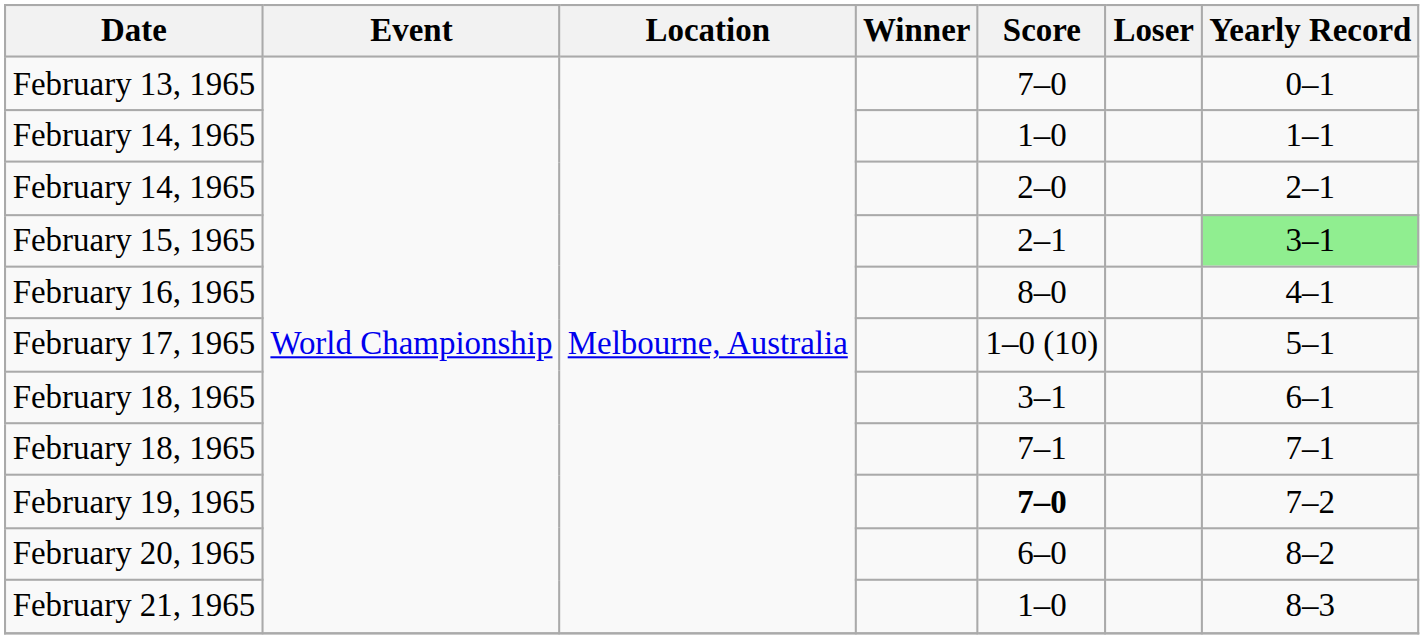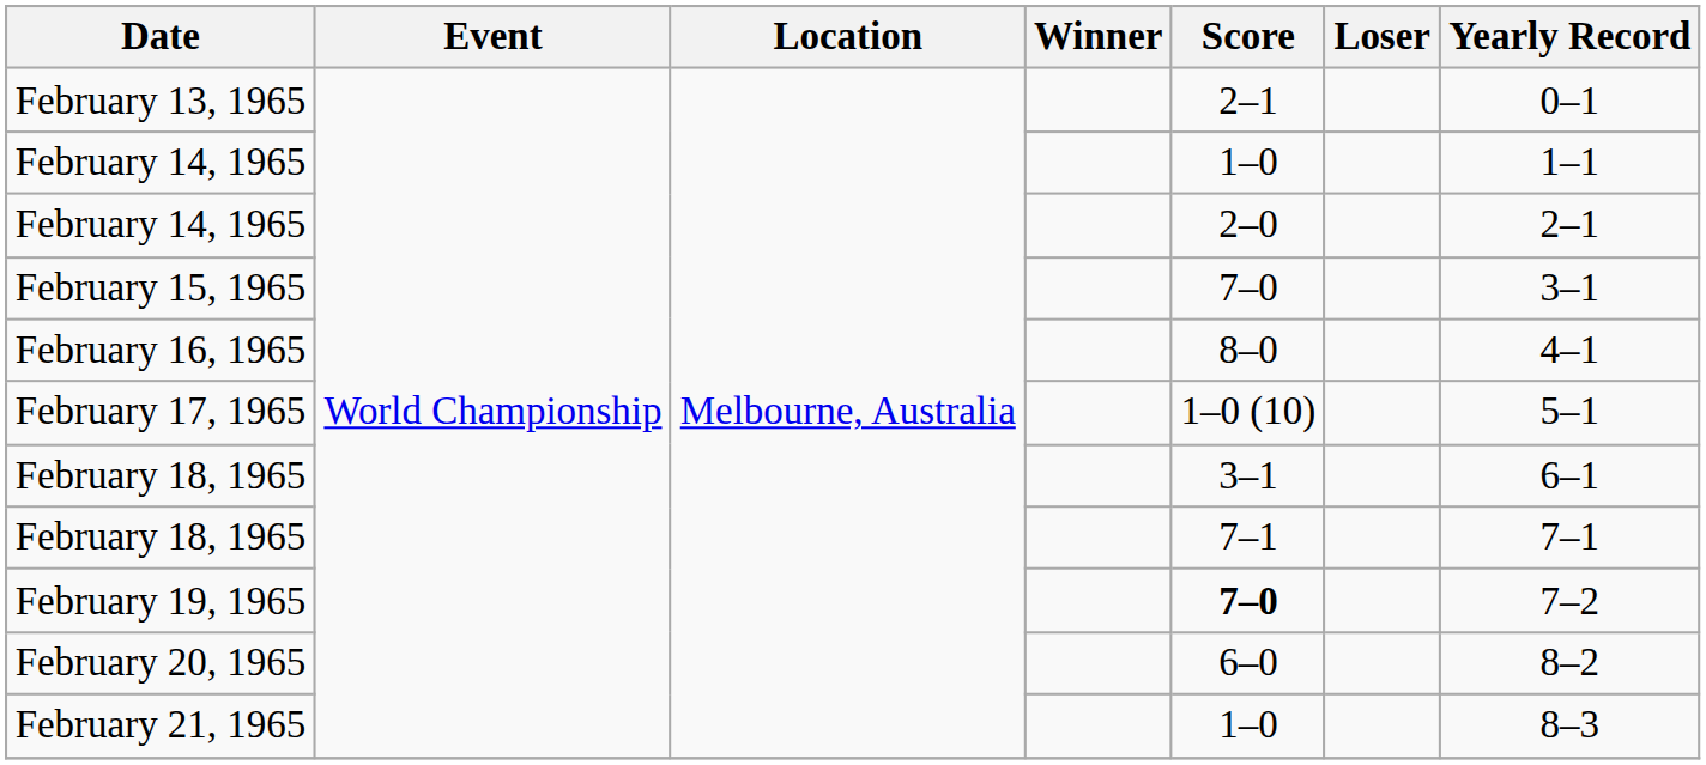 <table class="wikitable">
 <tr>
 <th>Date</th>
 <th>Event</th>
 <th>Location</th>
 <th>Winner</th>
 <th>Score</th>
 <th>Loser</th>
 <th>Yearly Record</th>
 </tr>
 <tr align=center>
 <td>February 13, 1965</td>
 <td rowspan=11><a href='#'>World Championship</a></td>
 <td rowspan=11><a href='#'>Melbourne, Australia</a></td>
 <td></td>
-<td>7–0</td>
+<td>2–1</td>
 <td></td>
 <td>0–1</td>
 </tr>
 <tr align=center>
 <td>February 14, 1965</td>
 <td></td>
 <td>1–0</td>
 <td></td>
 <td>1–1</td>
 </tr>
 <tr align=center>
 <td>February 14, 1965</td>
 <td></td>
 <td>2–0</td>
 <td></td>
 <td>2–1</td>
 </tr>
 <tr align=center>
 <td>February 15, 1965</td>
 <td></td>
-<td>2–1</td>
+<td>7–0</td>
 <td></td>
-<td style="background: lightgreen;">3–1</td>
+<td>3–1</td>
 </tr>
 <tr align=center>
 <td>February 16, 1965</td>
 <td></td>
 <td>8–0</td>
 <td></td>
 <td>4–1</td>
 </tr>
 <tr align=center>
 <td>February 17, 1965</td>
 <td></td>
 <td>1–0 (10)</td>
 <td></td>
 <td>5–1</td>
 </tr>
 <tr align=center>
 <td>February 18, 1965</td>
 <td></td>
 <td>3–1</td>
 <td></td>
 <td>6–1</td>
 </tr>
 <tr align=center>
 <td>February 18, 1965</td>
 <td></td>
 <td>7–1</td>
 <td></td>
 <td>7–1</td>
 </tr>
 <tr align=center>
 <td>February 19, 1965</td>
 <td></td>
 <td><strong>7–0</strong></td>
 <td></td>
 <td>7–2</td>
 </tr>
 <tr align=center>
 <td>February 20, 1965</td>
 <td></td>
 <td>6–0</td>
 <td></td>
 <td>8–2</td>
 </tr>
 <tr align=center>
 <td>February 21, 1965</td>
 <td></td>
 <td>1–0</td>
 <td></td>
 <td>8–3</td>
 </tr>
 <tr align=center>
 </tr>
 </table>
